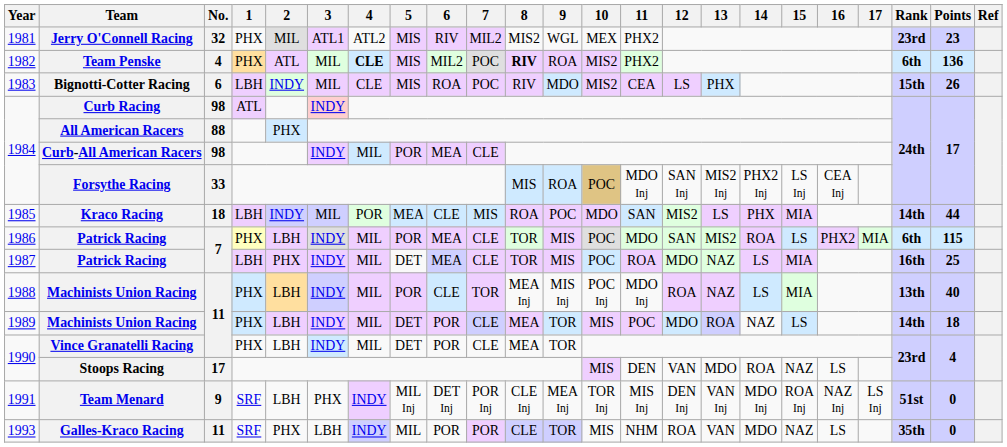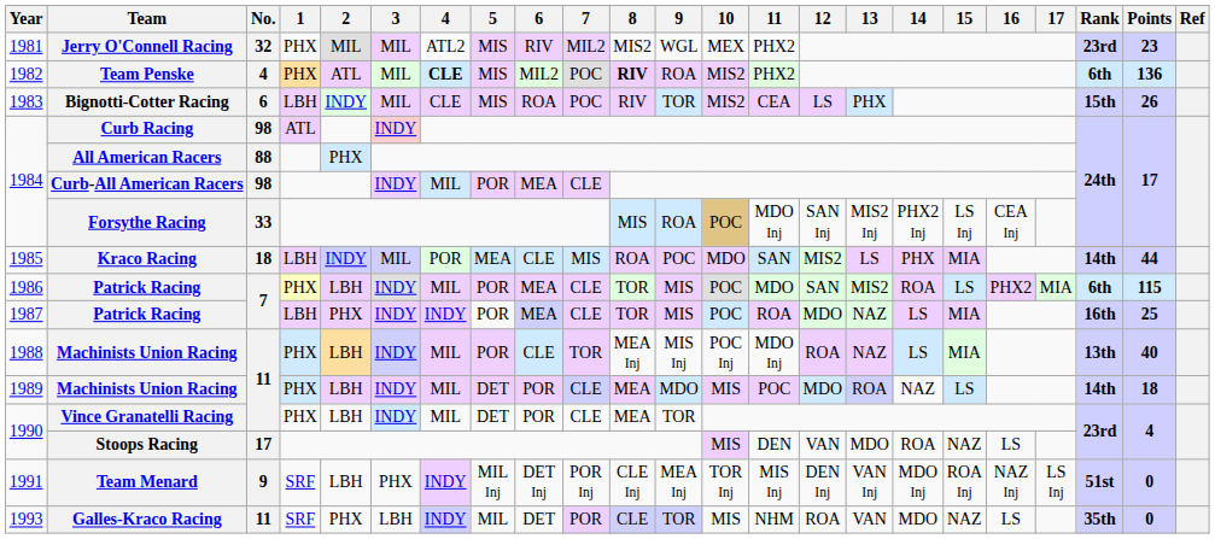 <table class="wikitable" style="text-align:center; font-size:85%">
 <tr>
 <th>Year</th>
 <th>Team</th>
 <th>No.</th>
 <th>1</th>
 <th>2</th>
 <th>3</th>
 <th>4</th>
 <th>5</th>
 <th>6</th>
 <th>7</th>
 <th>8</th>
 <th>9</th>
 <th>10</th>
 <th>11</th>
 <th>12</th>
 <th>13</th>
 <th>14</th>
 <th>15</th>
 <th>16</th>
 <th>17</th>
 <th>Rank</th>
 <th>Points</th>
 <th>Ref</th>
 </tr>
 <tr>
 <td><a href='#'>1981</a></td>
 <th nowrap><a href='#'>Jerry O'Connell Racing</a></th>
 <th>32</th>
 <td>PHX</td>
 <td style="background:#DFDFDF;">MIL<br></td>
-<td style="background:#EFCFFF;">ATL1<br></td>
+<td style="background:#EFCFFF;">MIL<br></td>
 <td>ATL2</td>
 <td style="background:#EFCFFF;">MIS<br></td>
 <td style="background:#EFCFFF;">RIV<br></td>
 <td style="background:#EFCFFF;">MIL2<br></td>
 <td>MIS2</td>
 <td>WGL</td>
 <td>MEX</td>
 <td>PHX2</td>
 <td colspan=6></td>
 <td style="background:#CFCFFF;"><strong>23rd</strong></td>
 <td style="background:#CFCFFF;"><strong>23</strong></td>
 <th></th>
 </tr>
 <tr>
 <td><a href='#'>1982</a></td>
 <th nowrap><a href='#'>Team Penske</a></th>
 <th>4</th>
 <td style="background:#FFDF9F;">PHX<br></td>
 <td style="background:#EFCFFF;">ATL<br></td>
 <td style="background:#DFFFDF;">MIL<br></td>
 <td style="background:#CFEAFF;"><strong>CLE</strong><br></td>
 <td style="background:#EFCFFF;">MIS<br></td>
 <td style="background:#DFFFDF;">MIL2<br></td>
 <td style="background:#DFDFDF;">POC<br></td>
 <td style="background:#EFCFFF;"><strong>RIV</strong><br></td>
 <td style="background:#EFCFFF;">ROA<br></td>
 <td style="background:#EFCFFF;">MIS2<br></td>
 <td style="background:#DFFFDF;">PHX2<br></td>
 <td colspan=6></td>
 <td style="background:#CFEAFF;"><strong>6th</strong></td>
 <td style="background:#CFEAFF;"><strong>136</strong></td>
 <th></th>
 </tr>
 <tr>
 <td><a href='#'>1983</a></td>
 <th nowrap>Bignotti-Cotter Racing</th>
 <th>6</th>
 <td style="background:#EFCFFF;">LBH<br></td>
 <td style="background:#DFFFDF;"><a href='#'>INDY</a><br></td>
 <td style="background:#EFCFFF;">MIL<br></td>
 <td style="background:#EFCFFF;">CLE<br></td>
 <td style="background:#EFCFFF;">MIS<br></td>
 <td style="background:#EFCFFF;">ROA<br></td>
 <td style="background:#EFCFFF;">POC<br></td>
 <td style="background:#EFCFFF;">RIV<br></td>
-<td style="background:#CFEAFF;">MDO<br></td>
+<td style="background:#CFEAFF;">TOR<br></td>
 <td style="background:#EFCFFF;">MIS2<br></td>
 <td style="background:#EFCFFF;">CEA<br></td>
 <td style="background:#EFCFFF;">LS<br></td>
 <td style="background:#CFEAFF;">PHX<br></td>
 <td colspan=4></td>
 <td style="background:#CFCFFF;"><strong>15th</strong></td>
 <td style="background:#CFCFFF;"><strong>26</strong></td>
 <th></th>
 </tr>
 <tr>
 <td rowspan=4><a href='#'>1984</a></td>
 <th nowrap><a href='#'>Curb Racing</a></th>
 <th>98</th>
 <td style="background:#EFCFFF;">ATL<br></td>
 <td></td>
 <td style="background:#ffcfcf;"><a href='#'>INDY</a><br></td>
 <td colspan=14></td>
 <td rowspan=4 style="background:#CFCFFF;"><strong>24th</strong></td>
 <td rowspan=4 style="background:#CFCFFF;"><strong>17</strong></td>
 <th rowspan=4></th>
 </tr>
 <tr>
 <th nowrap><a href='#'>All American Racers</a></th>
 <th>88</th>
 <td></td>
 <td style="background:#CFEAFF;">PHX<br></td>
 <td colspan=15></td>
 </tr>
 <tr>
 <th nowrap><a href='#'>Curb</a>-<a href='#'>All American Racers</a></th>
 <th>98</th>
 <td colspan=2></td>
 <td style="background:#EFCFFF;"><a href='#'>INDY</a><br></td>
 <td style="background:#CFEAFF;">MIL<br></td>
 <td style="background:#EFCFFF;">POR<br></td>
 <td style="background:#EFCFFF;">MEA<br></td>
 <td style="background:#EFCFFF;">CLE<br></td>
 <td colspan=10></td>
 </tr>
 <tr>
 <th nowrap><a href='#'>Forsythe Racing</a></th>
 <th>33</th>
 <td colspan=7></td>
 <td style="background:#CFEAFF;">MIS<br></td>
 <td style="background:#CFEAFF;">ROA<br></td>
 <td style="background:#DFC484;">POC<br></td>
 <td>MDO<br><small>Inj</small></td>
 <td>SAN<br><small>Inj</small></td>
 <td>MIS2<br><small>Inj</small></td>
 <td>PHX2<br><small>Inj</small></td>
 <td>LS<br><small>Inj</small></td>
 <td>CEA<br><small>Inj</small></td>
 <td></td>
 </tr>
 <tr>
 <td><a href='#'>1985</a></td>
 <th nowrap><a href='#'>Kraco Racing</a></th>
 <th>18</th>
 <td style="background:#EFCFFF;">LBH<br></td>
 <td style="background:#CFCFFF;"><a href='#'>INDY</a><br></td>
 <td style="background:#CFCFFF;">MIL<br></td>
 <td style="background:#DFFFDF;">POR<br></td>
 <td style="background:#CFEAFF;">MEA<br></td>
 <td style="background:#CFEAFF;">CLE<br></td>
 <td style="background:#CFEAFF;">MIS<br></td>
 <td style="background:#EFCFFF;">ROA<br></td>
 <td style="background:#EFCFFF;">POC<br></td>
 <td style="background:#EFCFFF;">MDO<br></td>
 <td style="background:#CFEAFF;">SAN<br></td>
 <td style="background:#DFFFDF;">MIS2<br></td>
 <td style="background:#EFCFFF;">LS<br></td>
 <td style="background:#EFCFFF;">PHX<br></td>
 <td style="background:#EFCFFF;">MIA<br></td>
 <td colspan=2></td>
 <td style="background:#CFCFFF;"><strong>14th</strong></td>
 <td style="background:#CFCFFF;"><strong>44</strong></td>
 <th></th>
 </tr>
 <tr>
 <td><a href='#'>1986</a></td>
 <th nowrap><a href='#'>Patrick Racing</a></th>
 <th rowspan=2>7</th>
 <td style="background:#FFFFBF;">PHX<br></td>
 <td style="background:#EFCFFF;">LBH<br></td>
 <td style="background:#DFDFDF;"><a href='#'>INDY</a><br></td>
 <td style="background:#EFCFFF;">MIL<br></td>
 <td style="background:#EFCFFF;">POR<br></td>
 <td style="background:#EFCFFF;">MEA<br></td>
 <td style="background:#EFCFFF;">CLE<br></td>
 <td style="background:#DFFFDF;">TOR<br></td>
 <td style="background:#EFCFFF;">MIS<br></td>
 <td style="background:#DFDFDF;">POC<br></td>
 <td style="background:#DFFFDF;">MDO<br></td>
 <td style="background:#DFFFDF;">SAN<br></td>
 <td style="background:#DFFFDF;">MIS2<br></td>
 <td style="background:#EFCFFF;">ROA<br></td>
 <td style="background:#CFEAFF;">LS<br></td>
 <td style="background:#EFCFFF;">PHX2<br></td>
 <td style="background:#DFFFDF;">MIA<br></td>
 <td style="background:#CFEAFF;"><strong>6th</strong></td>
 <td style="background:#CFEAFF;"><strong>115</strong></td>
 <th></th>
 </tr>
 <tr>
 <td><a href='#'>1987</a></td>
 <th nowrap><a href='#'>Patrick Racing</a></th>
 <td style="background:#EFCFFF;">LBH<br></td>
 <td style="background:#EFCFFF;">PHX<br></td>
 <td style="background:#EFCFFF;"><a href='#'>INDY</a><br></td>
-<td style="background:#EFCFFF;">MIL<br></td>
-<td>DET</td>
+<td style="background:#EFCFFF;"><a href='#'>INDY</a><br></td>
+<td>POR</td>
 <td style="background:#CFCFFF;">MEA<br></td>
 <td style="background:#EFCFFF;">CLE<br></td>
 <td style="background:#EFCFFF;">TOR<br></td>
 <td style="background:#EFCFFF;">MIS<br></td>
 <td style="background:#CFEAFF;">POC<br></td>
 <td style="background:#EFCFFF;">ROA<br></td>
 <td style="background:#DFFFDF;">MDO<br></td>
 <td style="background:#DFFFDF;">NAZ<br></td>
 <td style="background:#EFCFFF;">LS<br></td>
 <td style="background:#EFCFFF;">MIA<br></td>
 <td colspan=2></td>
 <td style="background:#CFCFFF;"><strong>16th</strong></td>
 <td style="background:#CFCFFF;"><strong>25</strong></td>
 <th></th>
 </tr>
 <tr>
 <td><a href='#'>1988</a></td>
 <th nowrap><a href='#'>Machinists Union Racing</a></th>
 <th rowspan=3>11</th>
 <td style="background:#CFEAFF;">PHX<br></td>
 <td style="background:#FFDF9F;">LBH<br></td>
 <td style="background:#CFCFFF;"><a href='#'>INDY</a><br></td>
 <td style="background:#EFCFFF;">MIL<br></td>
 <td style="background:#EFCFFF;">POR<br></td>
 <td style="background:#CFEAFF;">CLE<br></td>
 <td style="background:#EFCFFF;">TOR<br></td>
 <td>MEA<br><small>Inj</small></td>
 <td>MIS<br><small>Inj</small></td>
 <td>POC<br><small>Inj</small></td>
 <td>MDO<br><small>Inj</small></td>
 <td style="background:#EFCFFF;">ROA<br></td>
 <td style="background:#EFCFFF;">NAZ<br></td>
 <td style="background:#CFEAFF;">LS<br></td>
 <td style="background:#DFFFDF;">MIA<br></td>
 <td colspan=2></td>
 <td style="background:#CFCFFF;"><strong>13th</strong></td>
 <td style="background:#CFCFFF;"><strong>40</strong></td>
 <th></th>
 </tr>
 <tr>
 <td><a href='#'>1989</a></td>
 <th nowrap><a href='#'>Machinists Union Racing</a></th>
 <td style="background:#CFEAFF;">PHX<br></td>
 <td style="background:#EFCFFF;">LBH<br></td>
 <td style="background:#EFCFFF;"><a href='#'>INDY</a><br></td>
 <td style="background:#EFCFFF;">MIL<br></td>
 <td style="background:#EFCFFF;">DET<br></td>
 <td style="background:#EFCFFF;">POR<br></td>
 <td style="background:#CFCFFF;">CLE<br></td>
 <td style="background:#EFCFFF;">MEA<br></td>
-<td style="background:#CFEAFF;">TOR<br></td>
+<td style="background:#CFEAFF;">MDO<br></td>
 <td style="background:#EFCFFF;">MIS<br></td>
 <td style="background:#EFCFFF;">POC<br></td>
 <td style="background:#CFEAFF;">MDO<br></td>
 <td style="background:#CFCFFF;">ROA<br></td>
 <td>NAZ</td>
 <td style="background:#CFEAFF;">LS<br></td>
 <td colspan=2></td>
 <td style="background:#CFCFFF;"><strong>14th</strong></td>
 <td style="background:#CFCFFF;"><strong>18</strong></td>
 <th></th>
 </tr>
 <tr>
 <td rowspan=2><a href='#'>1990</a></td>
 <th nowrap><a href='#'>Vince Granatelli Racing</a></th>
 <td>PHX</td>
 <td>LBH</td>
 <td style="background:#CFEAFF;"><a href='#'>INDY</a><br></td>
 <td>MIL</td>
 <td>DET</td>
 <td>POR</td>
 <td>CLE</td>
 <td>MEA</td>
 <td>TOR</td>
 <td colspan=8></td>
 <td rowspan=2 style="background:#CFCFFF;"><strong>23rd</strong></td>
 <td rowspan=2 style="background:#CFCFFF;"><strong>4</strong></td>
 <th rowspan=2></th>
 </tr>
 <tr>
 <th nowrap>Stoops Racing</th>
 <th>17</th>
 <td colspan=9></td>
 <td style="background:#EFCFFF;">MIS<br></td>
 <td>DEN</td>
 <td>VAN</td>
 <td>MDO</td>
 <td>ROA</td>
 <td>NAZ</td>
 <td>LS</td>
 <td></td>
 </tr>
 <tr>
 <td><a href='#'>1991</a></td>
 <th nowrap><a href='#'>Team Menard</a></th>
 <th>9</th>
 <td><a href='#'>SRF</a></td>
 <td>LBH</td>
 <td>PHX</td>
 <td style="background:#EFCFFF;"><a href='#'>INDY</a><br></td>
 <td>MIL<br><small>Inj</small></td>
 <td>DET<br><small>Inj</small></td>
 <td>POR<br><small>Inj</small></td>
 <td>CLE<br><small>Inj</small></td>
 <td>MEA<br><small>Inj</small></td>
 <td>TOR<br><small>Inj</small></td>
 <td>MIS<br><small>Inj</small></td>
 <td>DEN<br><small>Inj</small></td>
 <td>VAN<br><small>Inj</small></td>
 <td>MDO<br><small>Inj</small></td>
 <td>ROA<br><small>Inj</small></td>
 <td>NAZ<br><small>Inj</small></td>
 <td>LS<br><small>Inj</small></td>
 <td style="background:#CFCFFF;"><strong>51st</strong></td>
 <td style="background:#CFCFFF;"><strong>0</strong></td>
 <th></th>
 </tr>
 <tr>
 <td><a href='#'>1993</a></td>
 <th nowrap><a href='#'>Galles-Kraco Racing</a></th>
 <th>11</th>
 <td><a href='#'>SRF</a></td>
 <td>PHX</td>
 <td>LBH</td>
 <td style="background:#CFCFFF;"><a href='#'>INDY</a><br></td>
 <td>MIL</td>
-<td>POR</td>
+<td>DET</td>
 <td style="background:#EFCFFF;">POR<br></td>
 <td style="background:#CFCFFF;">CLE<br></td>
 <td style="background:#CFCFFF;">TOR<br></td>
 <td>MIS</td>
 <td>NHM</td>
 <td>ROA</td>
 <td>VAN</td>
 <td>MDO</td>
 <td>NAZ</td>
 <td>LS</td>
 <td></td>
 <td style="background:#CFCFFF;"><strong>35th</strong></td>
 <td style="background:#CFCFFF;"><strong>0</strong></td>
 <th></th>
 </tr>
 </table>
